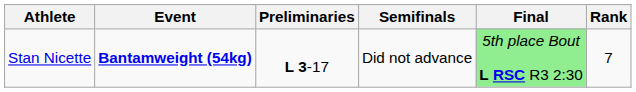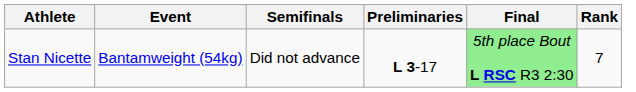 <table class="wikitable" border="1" style="font-size:90%">
 <tr>
 <th>Athlete</th>
 <th>Event</th>
+<th>Semifinals</th>
 <th>Preliminaries</th>
-<th>Semifinals</th>
 <th>Final</th>
 <th>Rank</th>
 </tr>
 <tr>
 <td><a href='#'>Stan Nicette</a></td>
-<td><strong><a href='#'>Bantamweight (54kg)</a></strong></td>
+<td><a href='#'>Bantamweight (54kg)</a></td>
+<td align=center>Did not advance</td>
 <td align=center> <br> <strong>L</strong> <strong>3</strong>-17</td>
-<td align=center>Did not advance</td>
 <td align=center style="background: lightgreen;"><em>5th place Bout</em><br> <br> <strong>L</strong> <strong><a href='#'>RSC</a></strong> R3 2:30</td>
 <td align=center>7</td>
 </tr>
 </table>
